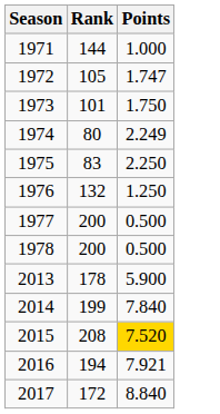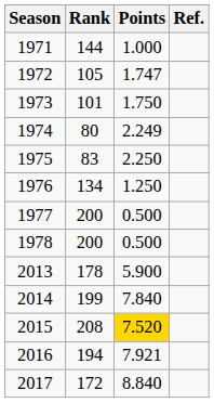 <table class="wikitable plainrowheaders sortable" style="text-align:center">
 <tr>
 <th>Season</th>
 <th>Rank</th>
 <th>Points</th>
+<th>Ref.</th>
 </tr>
 <tr>
 <td>1971</td>
 <td>144 </td>
 <td>1.000</td>
+<td></td>
 </tr>
 <tr>
 <td>1972</td>
 <td>105 </td>
 <td>1.747</td>
+<td></td>
 </tr>
 <tr>
 <td>1973</td>
 <td>101 </td>
 <td>1.750</td>
+<td></td>
 </tr>
 <tr>
 <td>1974</td>
 <td>80 </td>
 <td>2.249</td>
+<td></td>
 </tr>
 <tr>
 <td>1975</td>
 <td>83 </td>
 <td>2.250</td>
+<td></td>
 </tr>
 <tr>
 <td>1976</td>
-<td>132 </td>
+<td>134 </td>
 <td>1.250</td>
+<td></td>
 </tr>
 <tr>
 <td>1977</td>
 <td>200 </td>
 <td>0.500</td>
+<td></td>
 </tr>
 <tr>
 <td>1978</td>
 <td>200 </td>
 <td>0.500</td>
+<td></td>
 </tr>
 <tr>
 <td>2013</td>
 <td>178 </td>
 <td>5.900</td>
+<td></td>
 </tr>
 <tr>
 <td>2014</td>
 <td>199 </td>
 <td>7.840</td>
+<td></td>
 </tr>
 <tr>
 <td>2015</td>
 <td>208 </td>
 <td style="background: gold;">7.520</td>
+<td></td>
 </tr>
 <tr>
 <td>2016</td>
 <td>194 </td>
 <td>7.921</td>
+<td></td>
 </tr>
 <tr>
 <td>2017</td>
 <td>172 </td>
 <td>8.840</td>
+<td></td>
 </tr>
 </table>
